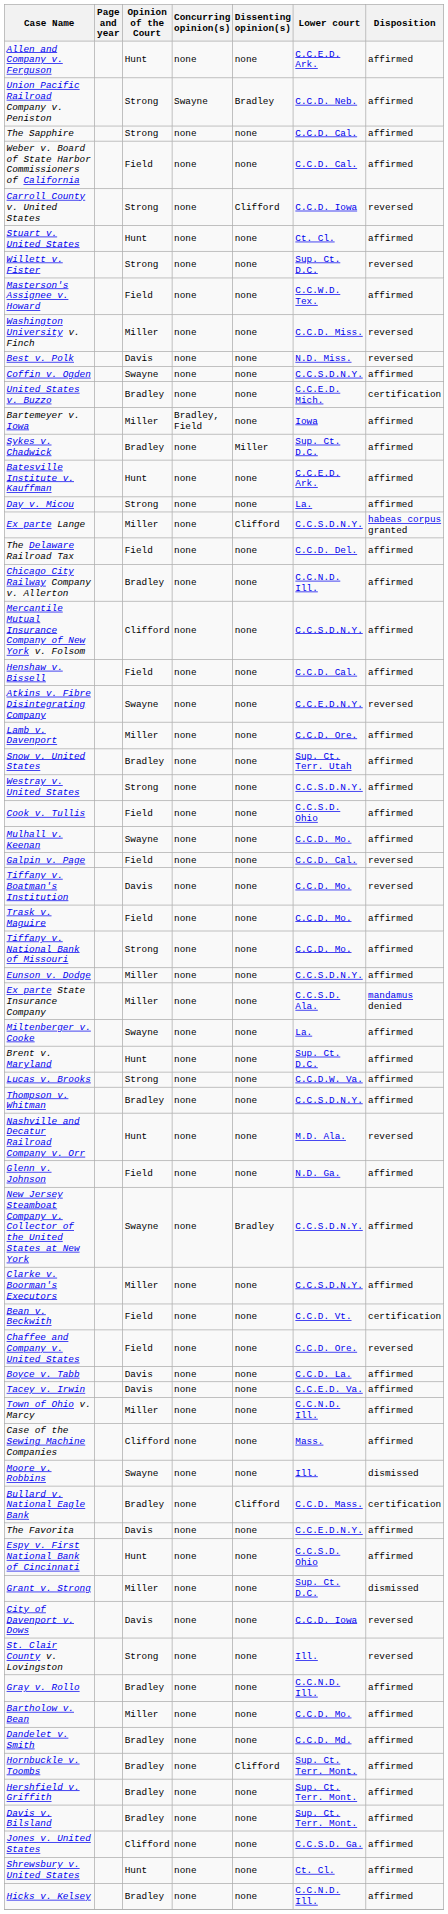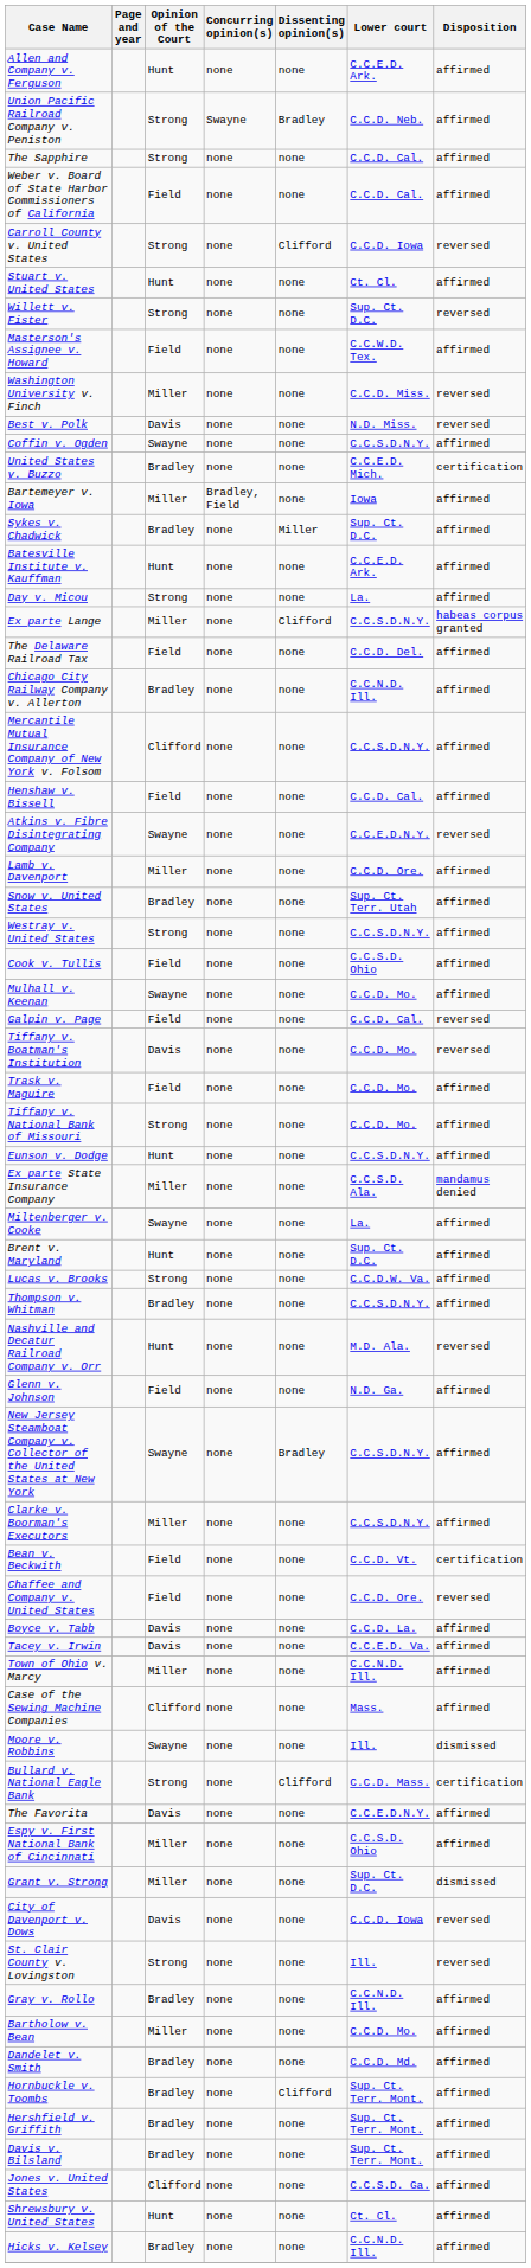 <table class="wikitable sortable">
 <tr>
 <th scope="col" style="width: 400px;">Case Name</th>
 <th scope="col" style="width: 95px;">Page and year</th>
 <th scope="col" style="width: 10px;">Opinion of the Court</th>
 <th scope="col" style="width: 10px;">Concurring opinion(s)</th>
 <th scope="col" style="width: 10px;">Dissenting opinion(s)</th>
 <th scope="col" style="width: 133px;">Lower court</th>
 <th scope="col" style="width: 110px;">Disposition</th>
 </tr>
 <tr>
 <td><em><a href='#'>Allen and Company v. Ferguson</a></em></td>
 <td align="right"></td>
 <td>Hunt</td>
 <td>none</td>
 <td>none</td>
 <td><a href='#'>C.C.E.D. Ark.</a></td>
 <td>affirmed</td>
 </tr>
 <tr>
 <td><em><a href='#'>Union Pacific Railroad</a> Company v. Peniston</em></td>
 <td align="right"></td>
 <td>Strong</td>
 <td>Swayne</td>
 <td>Bradley</td>
 <td><a href='#'>C.C.D. Neb.</a></td>
 <td>affirmed</td>
 </tr>
 <tr>
 <td><em>The Sapphire</em></td>
 <td align="right"></td>
 <td>Strong</td>
 <td>none</td>
 <td>none</td>
 <td><a href='#'>C.C.D. Cal.</a></td>
 <td>affirmed</td>
 </tr>
 <tr>
 <td><em>Weber v. Board of State Harbor Commissioners of <a href='#'>California</a></em></td>
 <td align="right"></td>
 <td>Field</td>
 <td>none</td>
 <td>none</td>
 <td><a href='#'>C.C.D. Cal.</a></td>
 <td>affirmed</td>
 </tr>
 <tr>
 <td><em><a href='#'>Carroll County</a> v. United States</em></td>
 <td align="right"></td>
 <td>Strong</td>
 <td>none</td>
 <td>Clifford</td>
 <td><a href='#'>C.C.D. Iowa</a></td>
 <td>reversed</td>
 </tr>
 <tr>
 <td><em><a href='#'>Stuart v. United States</a></em></td>
 <td align="right"></td>
 <td>Hunt</td>
 <td>none</td>
 <td>none</td>
 <td><a href='#'>Ct. Cl.</a></td>
 <td>affirmed</td>
 </tr>
 <tr>
 <td><em><a href='#'>Willett v. Fister</a></em></td>
 <td align="right"></td>
 <td>Strong</td>
 <td>none</td>
 <td>none</td>
 <td><a href='#'>Sup. Ct. D.C.</a></td>
 <td>reversed</td>
 </tr>
 <tr>
 <td><em><a href='#'>Masterson's Assignee v. Howard</a></em></td>
 <td align="right"></td>
 <td>Field</td>
 <td>none</td>
 <td>none</td>
 <td><a href='#'>C.C.W.D. Tex.</a></td>
 <td>affirmed</td>
 </tr>
 <tr>
 <td><em><a href='#'>Washington University</a> v. Finch</em></td>
 <td align="right"></td>
 <td>Miller</td>
 <td>none</td>
 <td>none</td>
 <td><a href='#'>C.C.D. Miss.</a></td>
 <td>reversed</td>
 </tr>
 <tr>
 <td><em><a href='#'>Best v. Polk</a></em></td>
 <td align="right"></td>
 <td>Davis</td>
 <td>none</td>
 <td>none</td>
 <td><a href='#'>N.D. Miss.</a></td>
 <td>reversed</td>
 </tr>
 <tr>
 <td><em><a href='#'>Coffin v. Ogden</a></em></td>
 <td align="right"></td>
 <td>Swayne</td>
 <td>none</td>
 <td>none</td>
 <td><a href='#'>C.C.S.D.N.Y.</a></td>
 <td>affirmed</td>
 </tr>
 <tr>
 <td><em><a href='#'>United States v. Buzzo</a></em></td>
 <td align="right"></td>
 <td>Bradley</td>
 <td>none</td>
 <td>none</td>
 <td><a href='#'>C.C.E.D. Mich.</a></td>
 <td>certification</td>
 </tr>
 <tr>
 <td><em>Bartemeyer v. <a href='#'>Iowa</a></em></td>
 <td align="right"></td>
 <td>Miller</td>
 <td>Bradley, Field</td>
 <td>none</td>
 <td><a href='#'>Iowa</a></td>
 <td>affirmed</td>
 </tr>
 <tr>
 <td><em><a href='#'>Sykes v. Chadwick</a></em></td>
 <td align="right"></td>
 <td>Bradley</td>
 <td>none</td>
 <td>Miller</td>
 <td><a href='#'>Sup. Ct. D.C.</a></td>
 <td>affirmed</td>
 </tr>
 <tr>
 <td><em><a href='#'>Batesville Institute v. Kauffman</a></em></td>
 <td align="right"></td>
 <td>Hunt</td>
 <td>none</td>
 <td>none</td>
 <td><a href='#'>C.C.E.D. Ark.</a></td>
 <td>affirmed</td>
 </tr>
 <tr>
 <td><em><a href='#'>Day v. Micou</a></em></td>
 <td align="right"></td>
 <td>Strong</td>
 <td>none</td>
 <td>none</td>
 <td><a href='#'>La.</a></td>
 <td>affirmed</td>
 </tr>
 <tr>
 <td><em><a href='#'>Ex parte</a> Lange</em></td>
 <td align="right"></td>
 <td>Miller</td>
 <td>none</td>
 <td>Clifford</td>
 <td><a href='#'>C.C.S.D.N.Y.</a></td>
 <td><a href='#'>habeas corpus</a> granted</td>
 </tr>
 <tr>
 <td><em>The <a href='#'>Delaware</a> Railroad Tax</em></td>
 <td align="right"></td>
 <td>Field</td>
 <td>none</td>
 <td>none</td>
 <td><a href='#'>C.C.D. Del.</a></td>
 <td>affirmed</td>
 </tr>
 <tr>
 <td><em><a href='#'>Chicago City Railway</a> Company v. Allerton</em></td>
 <td align="right"></td>
 <td>Bradley</td>
 <td>none</td>
 <td>none</td>
 <td><a href='#'>C.C.N.D. Ill.</a></td>
 <td>affirmed</td>
 </tr>
 <tr>
 <td><em><a href='#'>Mercantile Mutual Insurance Company of New York</a> v. Folsom</em></td>
 <td align="right"></td>
 <td>Clifford</td>
 <td>none</td>
 <td>none</td>
 <td><a href='#'>C.C.S.D.N.Y.</a></td>
 <td>affirmed</td>
 </tr>
 <tr>
 <td><em><a href='#'>Henshaw v. Bissell</a></em></td>
 <td align="right"></td>
 <td>Field</td>
 <td>none</td>
 <td>none</td>
 <td><a href='#'>C.C.D. Cal.</a></td>
 <td>affirmed</td>
 </tr>
 <tr>
 <td><em><a href='#'>Atkins v. Fibre Disintegrating Company</a></em></td>
 <td align="right"></td>
 <td>Swayne</td>
 <td>none</td>
 <td>none</td>
 <td><a href='#'>C.C.E.D.N.Y.</a></td>
 <td>reversed</td>
 </tr>
 <tr>
 <td><em><a href='#'>Lamb v. Davenport</a></em></td>
 <td align="right"></td>
 <td>Miller</td>
 <td>none</td>
 <td>none</td>
 <td><a href='#'>C.C.D. Ore.</a></td>
 <td>affirmed</td>
 </tr>
 <tr>
 <td><em><a href='#'>Snow v. United States</a></em></td>
 <td align="right"></td>
 <td>Bradley</td>
 <td>none</td>
 <td>none</td>
 <td><a href='#'>Sup. Ct. Terr. Utah</a></td>
 <td>affirmed</td>
 </tr>
 <tr>
 <td><em><a href='#'>Westray v. United States</a></em></td>
 <td align="right"></td>
 <td>Strong</td>
 <td>none</td>
 <td>none</td>
 <td><a href='#'>C.C.S.D.N.Y.</a></td>
 <td>affirmed</td>
 </tr>
 <tr>
 <td><em><a href='#'>Cook v. Tullis</a></em></td>
 <td align="right"></td>
 <td>Field</td>
 <td>none</td>
 <td>none</td>
 <td><a href='#'>C.C.S.D. Ohio</a></td>
 <td>affirmed</td>
 </tr>
 <tr>
 <td><em><a href='#'>Mulhall v. Keenan</a></em></td>
 <td align="right"></td>
 <td>Swayne</td>
 <td>none</td>
 <td>none</td>
 <td><a href='#'>C.C.D. Mo.</a></td>
 <td>affirmed</td>
 </tr>
 <tr>
 <td><em><a href='#'>Galpin v. Page</a></em></td>
 <td align="right"></td>
 <td>Field</td>
 <td>none</td>
 <td>none</td>
 <td><a href='#'>C.C.D. Cal.</a></td>
 <td>reversed</td>
 </tr>
 <tr>
 <td><em><a href='#'>Tiffany v. Boatman's Institution</a></em></td>
 <td align="right"></td>
 <td>Davis</td>
 <td>none</td>
 <td>none</td>
 <td><a href='#'>C.C.D. Mo.</a></td>
 <td>reversed</td>
 </tr>
 <tr>
 <td><em><a href='#'>Trask v. Maguire</a></em></td>
 <td align="right"></td>
 <td>Field</td>
 <td>none</td>
 <td>none</td>
 <td><a href='#'>C.C.D. Mo.</a></td>
 <td>affirmed</td>
 </tr>
 <tr>
 <td><em><a href='#'>Tiffany v. National Bank of Missouri</a></em></td>
 <td align="right"></td>
 <td>Strong</td>
 <td>none</td>
 <td>none</td>
 <td><a href='#'>C.C.D. Mo.</a></td>
 <td>affirmed</td>
 </tr>
 <tr>
 <td><em><a href='#'>Eunson v. Dodge</a></em></td>
 <td align="right"></td>
-<td>Miller</td>
+<td>Hunt</td>
 <td>none</td>
 <td>none</td>
 <td><a href='#'>C.C.S.D.N.Y.</a></td>
 <td>affirmed</td>
 </tr>
 <tr>
 <td><em><a href='#'>Ex parte</a> State Insurance Company</em></td>
 <td align="right"></td>
 <td>Miller</td>
 <td>none</td>
 <td>none</td>
 <td><a href='#'>C.C.S.D. Ala.</a></td>
 <td><a href='#'>mandamus</a> denied</td>
 </tr>
 <tr>
 <td><em><a href='#'>Miltenberger v. Cooke</a></em></td>
 <td align="right"></td>
 <td>Swayne</td>
 <td>none</td>
 <td>none</td>
 <td><a href='#'>La.</a></td>
 <td>affirmed</td>
 </tr>
 <tr>
 <td><em>Brent v. <a href='#'>Maryland</a></em></td>
 <td align="right"></td>
 <td>Hunt</td>
 <td>none</td>
 <td>none</td>
 <td><a href='#'>Sup. Ct. D.C.</a></td>
 <td>affirmed</td>
 </tr>
 <tr>
 <td><em><a href='#'>Lucas v. Brooks</a></em></td>
 <td align="right"></td>
 <td>Strong</td>
 <td>none</td>
 <td>none</td>
 <td><a href='#'>C.C.D.W. Va.</a></td>
 <td>affirmed</td>
 </tr>
 <tr>
 <td><em><a href='#'>Thompson v. Whitman</a></em></td>
 <td align="right"></td>
 <td>Bradley</td>
 <td>none</td>
 <td>none</td>
 <td><a href='#'>C.C.S.D.N.Y.</a></td>
 <td>affirmed</td>
 </tr>
 <tr>
 <td><em><a href='#'>Nashville and Decatur Railroad Company v. Orr</a></em></td>
 <td align="right"></td>
 <td>Hunt</td>
 <td>none</td>
 <td>none</td>
 <td><a href='#'>M.D. Ala.</a></td>
 <td>reversed</td>
 </tr>
 <tr>
 <td><em><a href='#'>Glenn v. Johnson</a></em></td>
 <td align="right"></td>
 <td>Field</td>
 <td>none</td>
 <td>none</td>
 <td><a href='#'>N.D. Ga.</a></td>
 <td>affirmed</td>
 </tr>
 <tr>
 <td><em><a href='#'>New Jersey Steamboat Company v. Collector of the United States at New York</a></em></td>
 <td align="right"></td>
 <td>Swayne</td>
 <td>none</td>
 <td>Bradley</td>
 <td><a href='#'>C.C.S.D.N.Y.</a></td>
 <td>affirmed</td>
 </tr>
 <tr>
 <td><em><a href='#'>Clarke v. Boorman's Executors</a></em></td>
 <td align="right"></td>
 <td>Miller</td>
 <td>none</td>
 <td>none</td>
 <td><a href='#'>C.C.S.D.N.Y.</a></td>
 <td>affirmed</td>
 </tr>
 <tr>
 <td><em><a href='#'>Bean v. Beckwith</a></em></td>
 <td align="right"></td>
 <td>Field</td>
 <td>none</td>
 <td>none</td>
 <td><a href='#'>C.C.D. Vt.</a></td>
 <td>certification</td>
 </tr>
 <tr>
 <td><em><a href='#'>Chaffee and Company v. United States</a></em></td>
 <td align="right"></td>
 <td>Field</td>
 <td>none</td>
 <td>none</td>
 <td><a href='#'>C.C.D. Ore.</a></td>
 <td>reversed</td>
 </tr>
 <tr>
 <td><em><a href='#'>Boyce v. Tabb</a></em></td>
 <td align="right"></td>
 <td>Davis</td>
 <td>none</td>
 <td>none</td>
 <td><a href='#'>C.C.D. La.</a></td>
 <td>affirmed</td>
 </tr>
 <tr>
 <td><em><a href='#'>Tacey v. Irwin</a></em></td>
 <td align="right"></td>
 <td>Davis</td>
 <td>none</td>
 <td>none</td>
 <td><a href='#'>C.C.E.D. Va.</a></td>
 <td>affirmed</td>
 </tr>
 <tr>
 <td><em><a href='#'>Town of Ohio</a> v. Marcy</em></td>
 <td align="right"></td>
 <td>Miller</td>
 <td>none</td>
 <td>none</td>
 <td><a href='#'>C.C.N.D. Ill.</a></td>
 <td>affirmed</td>
 </tr>
 <tr>
 <td><em>Case of the <a href='#'>Sewing Machine</a> Companies</em></td>
 <td align="right"></td>
 <td>Clifford</td>
 <td>none</td>
 <td>none</td>
 <td><a href='#'>Mass.</a></td>
 <td>affirmed</td>
 </tr>
 <tr>
 <td><em><a href='#'>Moore v. Robbins</a></em></td>
 <td align="right"></td>
 <td>Swayne</td>
 <td>none</td>
 <td>none</td>
 <td><a href='#'>Ill.</a></td>
 <td>dismissed</td>
 </tr>
 <tr>
 <td><em><a href='#'>Bullard v. National Eagle Bank</a></em></td>
 <td align="right"></td>
-<td>Bradley</td>
+<td>Strong</td>
 <td>none</td>
 <td>Clifford</td>
 <td><a href='#'>C.C.D. Mass.</a></td>
 <td>certification</td>
 </tr>
 <tr>
 <td><em>The Favorita</em></td>
 <td align="right"></td>
 <td>Davis</td>
 <td>none</td>
 <td>none</td>
 <td><a href='#'>C.C.E.D.N.Y.</a></td>
 <td>affirmed</td>
 </tr>
 <tr>
 <td><em><a href='#'>Espy v. First National Bank of Cincinnati</a></em></td>
 <td align="right"></td>
-<td>Hunt</td>
+<td>Miller</td>
 <td>none</td>
 <td>none</td>
 <td><a href='#'>C.C.S.D. Ohio</a></td>
 <td>affirmed</td>
 </tr>
 <tr>
 <td><em><a href='#'>Grant v. Strong</a></em></td>
 <td align="right"></td>
 <td>Miller</td>
 <td>none</td>
 <td>none</td>
 <td><a href='#'>Sup. Ct. D.C.</a></td>
 <td>dismissed</td>
 </tr>
 <tr>
 <td><em><a href='#'>City of Davenport v. Dows</a></em></td>
 <td align="right"></td>
 <td>Davis</td>
 <td>none</td>
 <td>none</td>
 <td><a href='#'>C.C.D. Iowa</a></td>
 <td>reversed</td>
 </tr>
 <tr>
 <td><em><a href='#'>St. Clair County</a> v. Lovingston</em></td>
 <td align="right"></td>
 <td>Strong</td>
 <td>none</td>
 <td>none</td>
 <td><a href='#'>Ill.</a></td>
 <td>reversed</td>
 </tr>
 <tr>
 <td><em><a href='#'>Gray v. Rollo</a></em></td>
 <td align="right"></td>
 <td>Bradley</td>
 <td>none</td>
 <td>none</td>
 <td><a href='#'>C.C.N.D. Ill.</a></td>
 <td>affirmed</td>
 </tr>
 <tr>
 <td><em><a href='#'>Bartholow v. Bean</a></em></td>
 <td align="right"></td>
 <td>Miller</td>
 <td>none</td>
 <td>none</td>
 <td><a href='#'>C.C.D. Mo.</a></td>
 <td>affirmed</td>
 </tr>
 <tr>
 <td><em><a href='#'>Dandelet v. Smith</a></em></td>
 <td align="right"></td>
 <td>Bradley</td>
 <td>none</td>
 <td>none</td>
 <td><a href='#'>C.C.D. Md.</a></td>
 <td>affirmed</td>
 </tr>
 <tr>
 <td><em><a href='#'>Hornbuckle v. Toombs</a></em></td>
 <td align="right"></td>
 <td>Bradley</td>
 <td>none</td>
 <td>Clifford</td>
 <td><a href='#'>Sup. Ct. Terr. Mont.</a></td>
 <td>affirmed</td>
 </tr>
 <tr>
 <td><em><a href='#'>Hershfield v. Griffith</a></em></td>
 <td align="right"></td>
 <td>Bradley</td>
 <td>none</td>
 <td>none</td>
 <td><a href='#'>Sup. Ct. Terr. Mont.</a></td>
 <td>affirmed</td>
 </tr>
 <tr>
 <td><em><a href='#'>Davis v. Bilsland</a></em></td>
 <td align="right"></td>
 <td>Bradley</td>
 <td>none</td>
 <td>none</td>
 <td><a href='#'>Sup. Ct. Terr. Mont.</a></td>
 <td>affirmed</td>
 </tr>
 <tr>
 <td><em><a href='#'>Jones v. United States</a></em></td>
 <td align="right"></td>
 <td>Clifford</td>
 <td>none</td>
 <td>none</td>
 <td><a href='#'>C.C.S.D. Ga.</a></td>
 <td>affirmed</td>
 </tr>
 <tr>
 <td><em><a href='#'>Shrewsbury v. United States</a></em></td>
 <td align="right"></td>
 <td>Hunt</td>
 <td>none</td>
 <td>none</td>
 <td><a href='#'>Ct. Cl.</a></td>
 <td>affirmed</td>
 </tr>
 <tr>
 <td><em><a href='#'>Hicks v. Kelsey</a></em></td>
 <td align="right"></td>
 <td>Bradley</td>
 <td>none</td>
 <td>none</td>
 <td><a href='#'>C.C.N.D. Ill.</a></td>
 <td>affirmed</td>
 </tr>
 <tr>
 </tr>
 </table>
